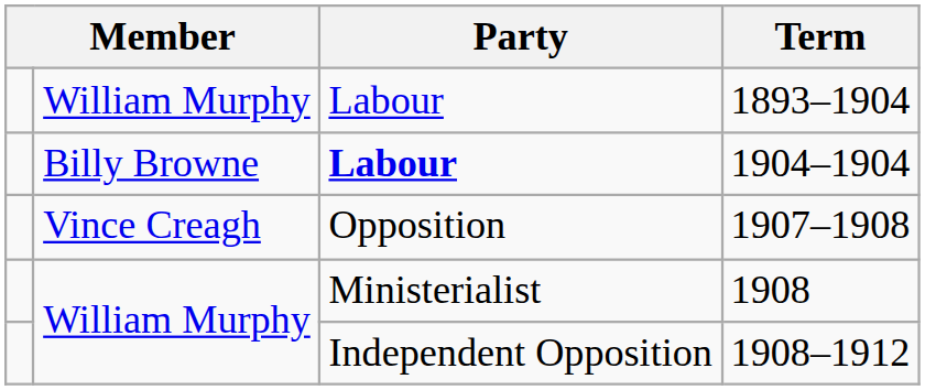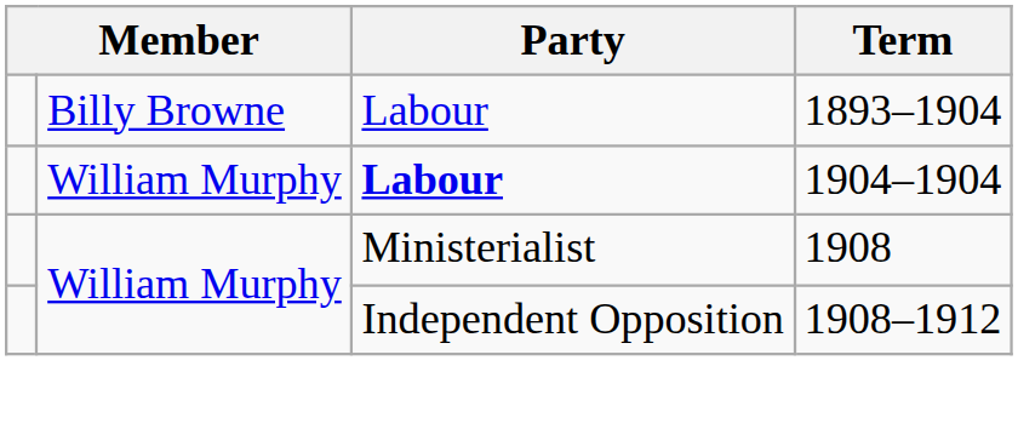 <table class="wikitable">
 <tr>
 <th colspan="2">Member</th>
 <th>Party</th>
 <th>Term</th>
 </tr>
 <tr>
 <td> </td>
-<td><a href='#'>William Murphy</a></td>
+<td><a href='#'>Billy Browne</a></td>
 <td><a href='#'>Labour</a></td>
 <td>1893–1904</td>
 </tr>
 <tr>
 <td> </td>
-<td><a href='#'>Billy Browne</a></td>
+<td><a href='#'>William Murphy</a></td>
 <td><strong><a href='#'>Labour</a></strong></td>
 <td>1904–1904</td>
-</tr>
-<tr>
-<td> </td>
-<td><a href='#'>Vince Creagh</a></td>
-<td>Opposition</td>
-<td>1907–1908</td>
 </tr>
 <tr>
 <td> </td>
 <td rowspan="2"><a href='#'>William Murphy</a></td>
 <td>Ministerialist</td>
 <td>1908</td>
 </tr>
 <tr>
 <td> </td>
 <td>Independent Opposition</td>
 <td>1908–1912</td>
 </tr>
 </table>
